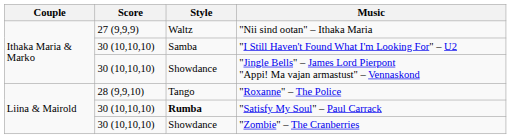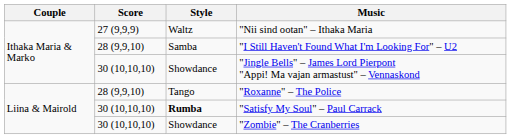 <table class="wikitable">
 <tr>
 <th width="130">Couple</th>
 <th width="100">Score</th>
 <th width="100">Style</th>
 <th width="400">Music</th>
 </tr>
 <tr>
 <td rowspan="3">Ithaka Maria & Marko</td>
 <td>27 (9,9,9)</td>
 <td>Waltz</td>
 <td>"Nii sind ootan" – Ithaka Maria</td>
 </tr>
 <tr>
-<td>30 (10,10,10)</td>
+<td>28 (9,9,10)</td>
 <td>Samba</td>
 <td>"<a href='#'>I Still Haven't Found What I'm Looking For</a>" – <a href='#'>U2</a></td>
 </tr>
 <tr>
 <td>30 (10,10,10)</td>
 <td>Showdance</td>
 <td>"<a href='#'>Jingle Bells</a>" – <a href='#'>James Lord Pierpont</a><br>"Appi! Ma vajan armastust" – <a href='#'>Vennaskond</a></td>
 </tr>
 <tr>
 <td rowspan="3">Liina & Mairold</td>
 <td>28 (9,9,10)</td>
 <td>Tango</td>
 <td>"<a href='#'>Roxanne</a>" – <a href='#'>The Police</a></td>
 </tr>
 <tr>
 <td>30 (10,10,10)</td>
 <td><strong>Rumba</strong></td>
 <td>"<a href='#'>Satisfy My Soul</a>" – <a href='#'>Paul Carrack</a></td>
 </tr>
 <tr>
 <td>30 (10,10,10)</td>
 <td>Showdance</td>
 <td>"<a href='#'>Zombie</a>" – <a href='#'>The Cranberries</a></td>
 </tr>
 </table>
